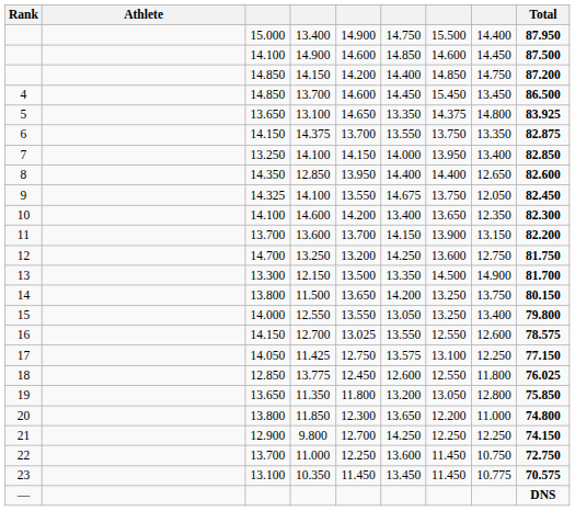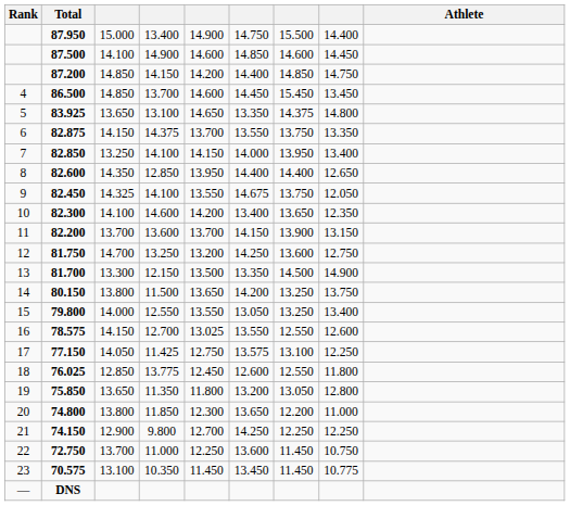 <table class=wikitable style="text-align:center">
 <tr>
 <th width=40>Rank</th>
-<th width=250>Athlete</th>
+<th width=60>Total</th>
 <th width=50></th>
 <th width=50></th>
 <th width=50></th>
 <th width=50></th>
 <th width=50></th>
 <th width=50></th>
-<th width=60>Total</th>
+<th width=250>Athlete</th>
 </tr>
 <tr>
 <td></td>
-<td align=left></td>
+<td><strong>87.950</strong></td>
 <td>15.000</td>
 <td>13.400</td>
 <td>14.900</td>
 <td>14.750</td>
 <td>15.500</td>
 <td>14.400</td>
-<td><strong>87.950</strong></td>
+<td align=left></td>
 </tr>
 <tr>
 <td></td>
-<td align=left></td>
+<td><strong>87.500</strong></td>
 <td>14.100</td>
 <td>14.900</td>
 <td>14.600</td>
 <td>14.850</td>
 <td>14.600</td>
 <td>14.450</td>
-<td><strong>87.500</strong></td>
+<td align=left></td>
 </tr>
 <tr>
 <td></td>
-<td align=left></td>
+<td><strong>87.200</strong></td>
 <td>14.850</td>
 <td>14.150</td>
 <td>14.200</td>
 <td>14.400</td>
 <td>14.850</td>
 <td>14.750</td>
-<td><strong>87.200</strong></td>
+<td align=left></td>
 </tr>
 <tr>
 <td>4</td>
-<td align=left></td>
+<td><strong>86.500</strong></td>
 <td>14.850</td>
 <td>13.700</td>
 <td>14.600</td>
 <td>14.450</td>
 <td>15.450</td>
 <td>13.450</td>
-<td><strong>86.500</strong></td>
+<td align=left></td>
 </tr>
 <tr>
 <td>5</td>
-<td align=left></td>
+<td><strong>83.925</strong></td>
 <td>13.650</td>
 <td>13.100</td>
 <td>14.650</td>
 <td>13.350</td>
 <td>14.375</td>
 <td>14.800</td>
-<td><strong>83.925</strong></td>
+<td align=left></td>
 </tr>
 <tr>
 <td>6</td>
-<td align=left></td>
+<td><strong>82.875</strong></td>
 <td>14.150</td>
 <td>14.375</td>
 <td>13.700</td>
 <td>13.550</td>
 <td>13.750</td>
 <td>13.350</td>
-<td><strong>82.875</strong></td>
+<td align=left></td>
 </tr>
 <tr>
 <td>7</td>
-<td align=left></td>
+<td><strong>82.850</strong></td>
 <td>13.250</td>
 <td>14.100</td>
 <td>14.150</td>
 <td>14.000</td>
 <td>13.950</td>
 <td>13.400</td>
-<td><strong>82.850</strong></td>
+<td align=left></td>
 </tr>
 <tr>
 <td>8</td>
-<td align=left></td>
+<td><strong>82.600</strong></td>
 <td>14.350</td>
 <td>12.850</td>
 <td>13.950</td>
 <td>14.400</td>
 <td>14.400</td>
 <td>12.650</td>
-<td><strong>82.600</strong></td>
+<td align=left></td>
 </tr>
 <tr>
 <td>9</td>
-<td align=left></td>
+<td><strong>82.450</strong></td>
 <td>14.325</td>
 <td>14.100</td>
 <td>13.550</td>
 <td>14.675</td>
 <td>13.750</td>
 <td>12.050</td>
-<td><strong>82.450</strong></td>
+<td align=left></td>
 </tr>
 <tr>
 <td>10</td>
-<td align=left></td>
+<td><strong>82.300</strong></td>
 <td>14.100</td>
 <td>14.600</td>
 <td>14.200</td>
 <td>13.400</td>
 <td>13.650</td>
 <td>12.350</td>
-<td><strong>82.300</strong></td>
+<td align=left></td>
 </tr>
 <tr>
 <td>11</td>
-<td align=left></td>
+<td><strong>82.200</strong></td>
 <td>13.700</td>
 <td>13.600</td>
 <td>13.700</td>
 <td>14.150</td>
 <td>13.900</td>
 <td>13.150</td>
-<td><strong>82.200</strong></td>
+<td align=left></td>
 </tr>
 <tr>
 <td>12</td>
-<td align=left></td>
+<td><strong>81.750</strong></td>
 <td>14.700</td>
 <td>13.250</td>
 <td>13.200</td>
 <td>14.250</td>
 <td>13.600</td>
 <td>12.750</td>
-<td><strong>81.750</strong></td>
+<td align=left></td>
 </tr>
 <tr>
 <td>13</td>
-<td align=left></td>
+<td><strong>81.700</strong></td>
 <td>13.300</td>
 <td>12.150</td>
 <td>13.500</td>
 <td>13.350</td>
 <td>14.500</td>
 <td>14.900</td>
-<td><strong>81.700</strong></td>
+<td align=left></td>
 </tr>
 <tr>
 <td>14</td>
-<td align=left></td>
+<td><strong>80.150</strong></td>
 <td>13.800</td>
 <td>11.500</td>
 <td>13.650</td>
 <td>14.200</td>
 <td>13.250</td>
 <td>13.750</td>
-<td><strong>80.150</strong></td>
+<td align=left></td>
 </tr>
 <tr>
 <td>15</td>
-<td align=left></td>
+<td><strong>79.800</strong></td>
 <td>14.000</td>
 <td>12.550</td>
 <td>13.550</td>
 <td>13.050</td>
 <td>13.250</td>
 <td>13.400</td>
-<td><strong>79.800</strong></td>
+<td align=left></td>
 </tr>
 <tr>
 <td>16</td>
-<td align=left></td>
+<td><strong>78.575</strong></td>
 <td>14.150</td>
 <td>12.700</td>
 <td>13.025</td>
 <td>13.550</td>
 <td>12.550</td>
 <td>12.600</td>
-<td><strong>78.575</strong></td>
+<td align=left></td>
 </tr>
 <tr>
 <td>17</td>
-<td align=left></td>
+<td><strong>77.150</strong></td>
 <td>14.050</td>
 <td>11.425</td>
 <td>12.750</td>
 <td>13.575</td>
 <td>13.100</td>
 <td>12.250</td>
-<td><strong>77.150</strong></td>
+<td align=left></td>
 </tr>
 <tr>
 <td>18</td>
-<td align=left></td>
+<td><strong>76.025</strong></td>
 <td>12.850</td>
 <td>13.775</td>
 <td>12.450</td>
 <td>12.600</td>
 <td>12.550</td>
 <td>11.800</td>
-<td><strong>76.025</strong></td>
+<td align=left></td>
 </tr>
 <tr>
 <td>19</td>
-<td align=left></td>
+<td><strong>75.850</strong></td>
 <td>13.650</td>
 <td>11.350</td>
 <td>11.800</td>
 <td>13.200</td>
 <td>13.050</td>
 <td>12.800</td>
-<td><strong>75.850</strong></td>
+<td align=left></td>
 </tr>
 <tr>
 <td>20</td>
-<td align=left></td>
+<td><strong>74.800</strong></td>
 <td>13.800</td>
 <td>11.850</td>
 <td>12.300</td>
 <td>13.650</td>
 <td>12.200</td>
 <td>11.000</td>
-<td><strong>74.800</strong></td>
+<td align=left></td>
 </tr>
 <tr>
 <td>21</td>
-<td align=left></td>
+<td><strong>74.150</strong></td>
 <td>12.900</td>
 <td>9.800</td>
 <td>12.700</td>
 <td>14.250</td>
 <td>12.250</td>
 <td>12.250</td>
-<td><strong>74.150</strong></td>
+<td align=left></td>
 </tr>
 <tr>
 <td>22</td>
-<td align=left></td>
+<td><strong>72.750</strong></td>
 <td>13.700</td>
 <td>11.000</td>
 <td>12.250</td>
 <td>13.600</td>
 <td>11.450</td>
 <td>10.750</td>
-<td><strong>72.750</strong></td>
+<td align=left></td>
 </tr>
 <tr>
 <td>23</td>
-<td align=left></td>
+<td><strong>70.575</strong></td>
 <td>13.100</td>
 <td>10.350</td>
 <td>11.450</td>
 <td>13.450</td>
 <td>11.450</td>
 <td>10.775</td>
-<td><strong>70.575</strong></td>
+<td align=left></td>
 </tr>
 <tr>
 <td>—</td>
-<td align=left></td>
+<td><strong>DNS</strong></td>
 <td></td>
 <td></td>
 <td></td>
 <td></td>
 <td></td>
 <td></td>
-<td><strong>DNS</strong></td>
+<td align=left></td>
 </tr>
 </table>
